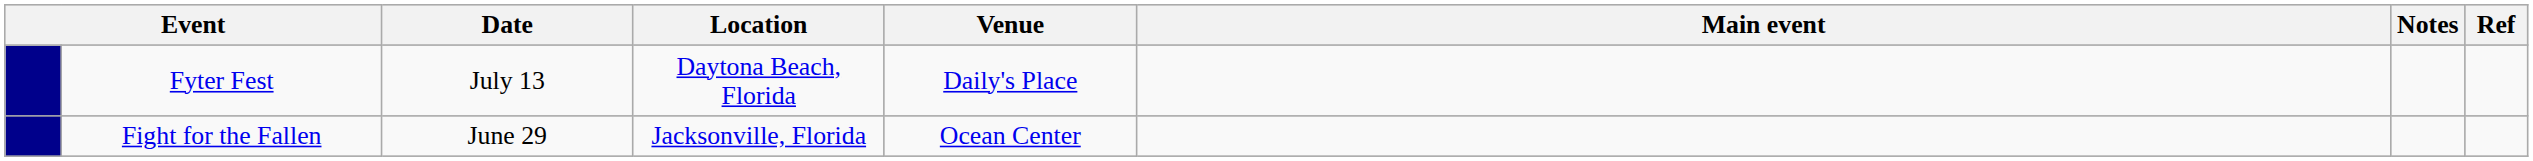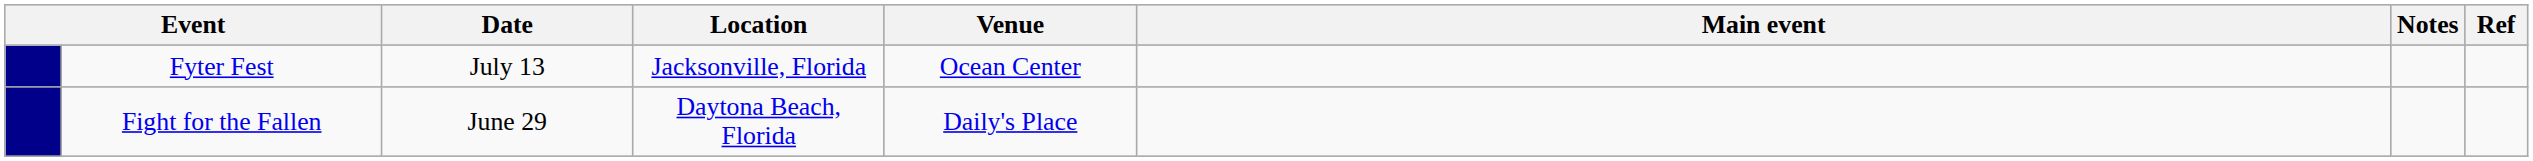 <table class="sortable wikitable succession-box" style="font-size:100%; text-align:center">
 <tr>
 <th colspan="2" scope="col" width="15%">Event</th>
 <th scope="col" width="10%">Date</th>
 <th scope="col" width="10%">Location</th>
 <th scope="col" width="10%">Venue</th>
 <th scope="col" width="50%">Main event</th>
 <th scope="col" width="2.5%">Notes</th>
 <th scope="col" width="2.5%">Ref</th>
 </tr>
 <tr>
 <td style="width:1em; background: darkblue"></td>
 <td><a href='#'>Fyter Fest</a></td>
 <td>July 13</td>
-<td><a href='#'>Daytona Beach, Florida</a></td>
-<td><a href='#'>Daily's Place</a></td>
+<td><a href='#'>Jacksonville, Florida</a></td>
+<td><a href='#'>Ocean Center</a></td>
 <td></td>
 <td></td>
 <td></td>
 </tr>
 <tr>
 <td style="background: darkblue"></td>
 <td><a href='#'>Fight for the Fallen</a></td>
 <td>June 29</td>
-<td><a href='#'>Jacksonville, Florida</a></td>
-<td><a href='#'>Ocean Center</a></td>
+<td><a href='#'>Daytona Beach, Florida</a></td>
+<td><a href='#'>Daily's Place</a></td>
 <td></td>
 <td></td>
 <td></td>
 </tr>
 </table>
